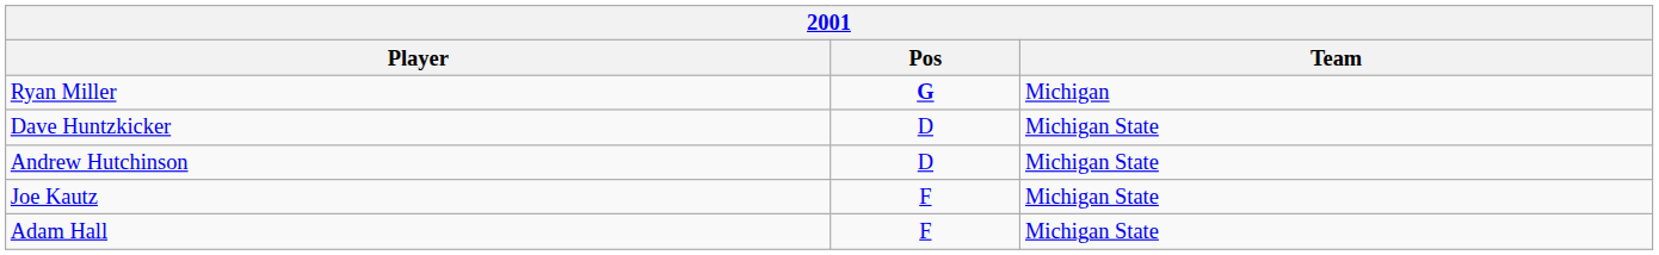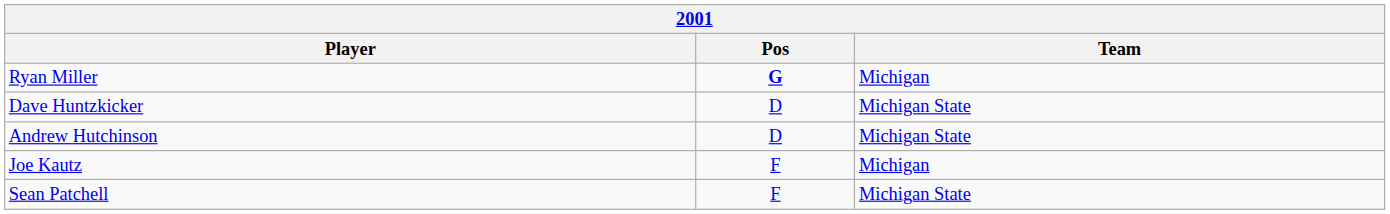 <table class="wikitable" width=95%>
 <tr>
 <th colspan=3><a href='#'>2001</a></th>
 </tr>
 <tr>
 <th>Player</th>
 <th>Pos</th>
 <th>Team</th>
 </tr>
 <tr>
 <td><a href='#'>Ryan Miller</a></td>
 <td style="text-align:center;"><strong><a href='#'>G</a></strong></td>
 <td><a href='#'>Michigan</a></td>
 </tr>
 <tr>
 <td><a href='#'>Dave Huntzkicker</a></td>
 <td style="text-align:center;"><a href='#'>D</a></td>
 <td><a href='#'>Michigan State</a></td>
 </tr>
 <tr>
 <td><a href='#'>Andrew Hutchinson</a></td>
 <td style="text-align:center;"><a href='#'>D</a></td>
 <td><a href='#'>Michigan State</a></td>
 </tr>
 <tr>
 <td><a href='#'>Joe Kautz</a></td>
 <td style="text-align:center;"><a href='#'>F</a></td>
-<td><a href='#'>Michigan State</a></td>
+<td><a href='#'>Michigan</a></td>
 </tr>
 <tr>
-<td><a href='#'>Adam Hall</a></td>
+<td><a href='#'>Sean Patchell</a></td>
 <td style="text-align:center;"><a href='#'>F</a></td>
 <td><a href='#'>Michigan State</a></td>
 </tr>
 </table>
